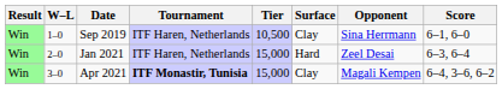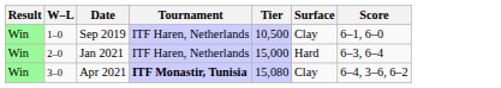 <table class="sortable wikitable">
 <tr>
 <th>Result</th>
 <th class="unsortable">W–L</th>
 <th>Date</th>
 <th>Tournament</th>
 <th>Tier</th>
 <th>Surface</th>
-<th>Opponent</th>
 <th class="unsortable">Score</th>
 </tr>
 <tr>
 <td style="background:#98fb98;">Win</td>
 <td><small>1–0</small></td>
 <td>Sep 2019</td>
 <td bgcolor=#ccf>ITF Haren, Netherlands</td>
 <td bgcolor=#ccf>10,500</td>
 <td>Clay</td>
-<td> <a href='#'>Sina Herrmann</a></td>
 <td>6–1, 6–0</td>
 </tr>
 <tr>
 <td style="background:#98fb98;">Win</td>
 <td><small>2–0</small></td>
 <td>Jan 2021</td>
 <td bgcolor=#ccf>ITF Haren, Netherlands</td>
 <td bgcolor=#ccf>15,000</td>
 <td>Hard</td>
-<td> <a href='#'>Zeel Desai</a></td>
 <td>6–3, 6–4</td>
 </tr>
 <tr>
 <td style="background:#98fb98;">Win</td>
 <td><small>3–0</small></td>
 <td>Apr 2021</td>
 <td bgcolor=#ccf><strong>ITF Monastir, Tunisia</strong></td>
-<td bgcolor=#ccf>15,000</td>
+<td bgcolor=#ccf>15,080</td>
 <td>Clay</td>
-<td> <a href='#'>Magali Kempen</a></td>
 <td>6–4, 3–6, 6–2</td>
 </tr>
 </table>
